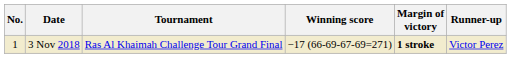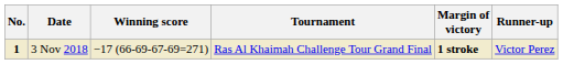 <table class="wikitable" style="font-size:95%;">
 <tr>
 <th>No.</th>
 <th>Date</th>
+<th>Winning score</th>
 <th>Tournament</th>
-<th>Winning score</th>
 <th>Margin of<br>victory</th>
 <th>Runner-up</th>
 </tr>
 <tr style="background:#f2ecce;">
-<td align=center>1</td>
+<td align=center><strong>1</strong></td>
 <td align=right>3 Nov <a href='#'>2018</a></td>
+<td>−17 (66-69-67-69=271)</td>
 <td><a href='#'>Ras Al Khaimah Challenge Tour Grand Final</a></td>
-<td>−17 (66-69-67-69=271)</td>
 <td><strong>1 stroke</strong></td>
 <td> <a href='#'>Victor Perez</a></td>
 </tr>
 </table>
